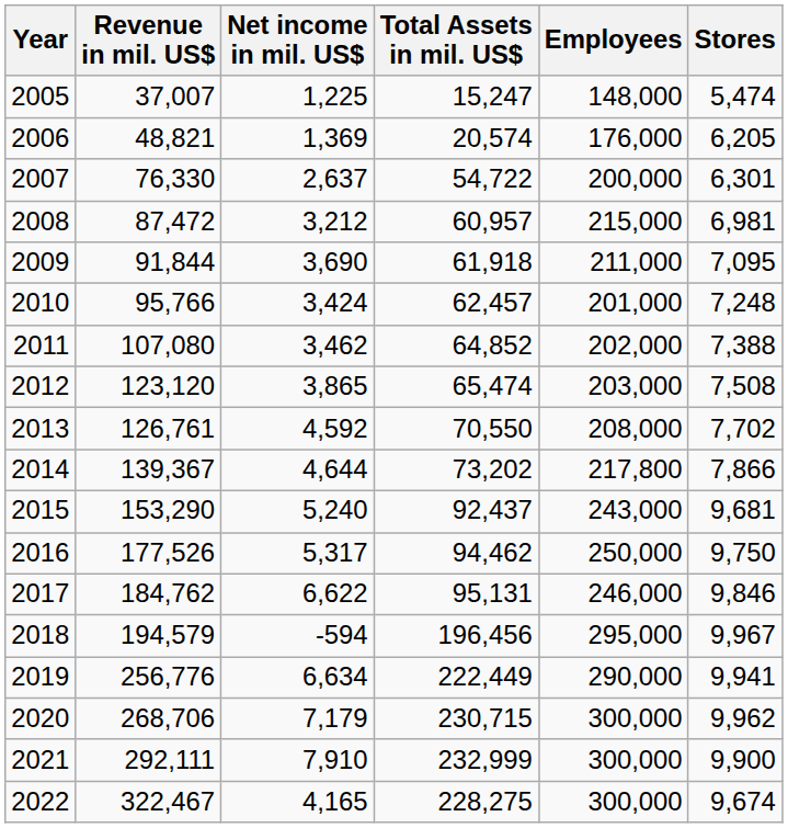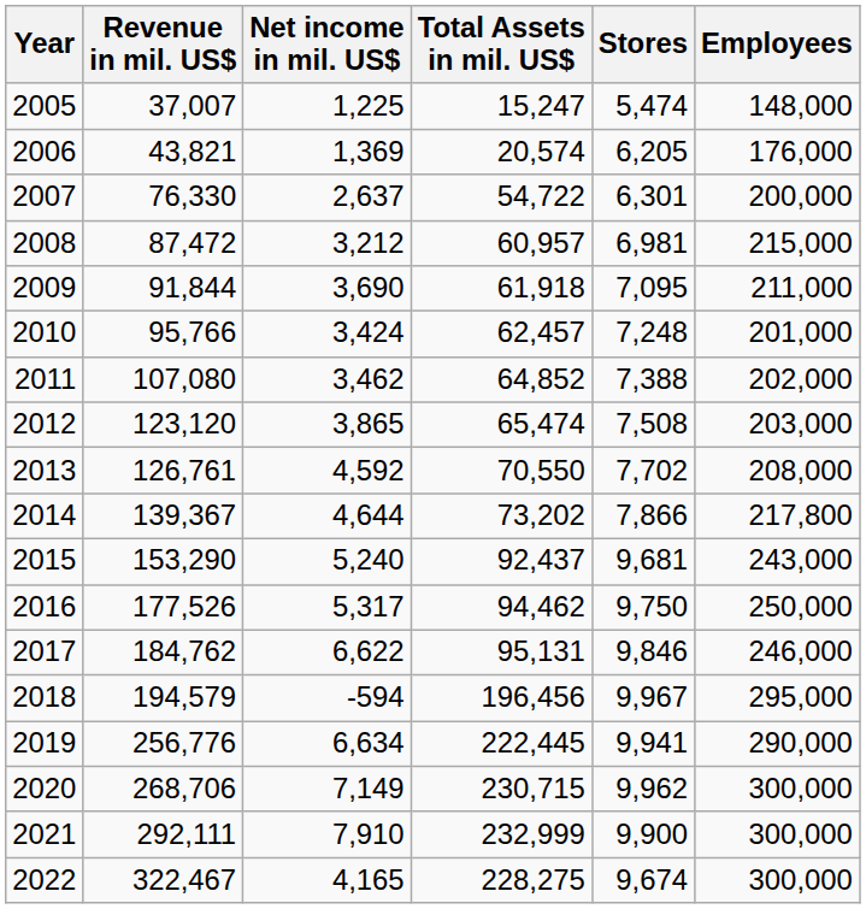 <table class="wikitable float-left" style="text-align: right;">
 <tr>
 <th>Year</th>
 <th>Revenue<br>in mil. US$</th>
 <th>Net income<br>in mil. US$</th>
 <th>Total Assets<br>in mil. US$</th>
+<th>Stores</th>
 <th>Employees</th>
-<th>Stores</th>
 </tr>
 <tr>
 <td>2005</td>
 <td>37,007</td>
 <td>1,225</td>
 <td>15,247</td>
+<td>5,474</td>
 <td>148,000</td>
-<td>5,474</td>
 </tr>
 <tr>
 <td>2006</td>
-<td>48,821</td>
+<td>43,821</td>
 <td>1,369</td>
 <td>20,574</td>
+<td>6,205</td>
 <td>176,000</td>
-<td>6,205</td>
 </tr>
 <tr>
 <td>2007</td>
 <td>76,330</td>
 <td>2,637</td>
 <td>54,722</td>
+<td>6,301</td>
 <td>200,000</td>
-<td>6,301</td>
 </tr>
 <tr>
 <td>2008</td>
 <td>87,472</td>
 <td>3,212</td>
 <td>60,957</td>
+<td>6,981</td>
 <td>215,000</td>
-<td>6,981</td>
 </tr>
 <tr>
 <td>2009</td>
 <td>91,844</td>
 <td>3,690</td>
 <td>61,918</td>
+<td>7,095</td>
 <td>211,000</td>
-<td>7,095</td>
 </tr>
 <tr>
 <td>2010</td>
 <td>95,766</td>
 <td>3,424</td>
 <td>62,457</td>
+<td>7,248</td>
 <td>201,000</td>
-<td>7,248</td>
 </tr>
 <tr>
 <td>2011</td>
 <td>107,080</td>
 <td>3,462</td>
 <td>64,852</td>
+<td>7,388</td>
 <td>202,000</td>
-<td>7,388</td>
 </tr>
 <tr>
 <td>2012</td>
 <td>123,120</td>
 <td>3,865</td>
 <td>65,474</td>
+<td>7,508</td>
 <td>203,000</td>
-<td>7,508</td>
 </tr>
 <tr>
 <td>2013</td>
 <td>126,761</td>
 <td>4,592</td>
 <td>70,550</td>
+<td>7,702</td>
 <td>208,000</td>
-<td>7,702</td>
 </tr>
 <tr>
 <td>2014</td>
 <td>139,367</td>
 <td>4,644</td>
 <td>73,202</td>
+<td>7,866</td>
 <td>217,800</td>
-<td>7,866</td>
 </tr>
 <tr>
 <td>2015</td>
 <td>153,290</td>
 <td>5,240</td>
 <td>92,437</td>
+<td>9,681</td>
 <td>243,000</td>
-<td>9,681</td>
 </tr>
 <tr>
 <td>2016</td>
 <td>177,526</td>
 <td>5,317</td>
 <td>94,462</td>
+<td>9,750</td>
 <td>250,000</td>
-<td>9,750</td>
 </tr>
 <tr>
 <td>2017</td>
 <td>184,762</td>
 <td>6,622</td>
 <td>95,131</td>
+<td>9,846</td>
 <td>246,000</td>
-<td>9,846</td>
 </tr>
 <tr>
 <td>2018</td>
 <td>194,579</td>
 <td>-594</td>
 <td>196,456</td>
+<td>9,967</td>
 <td>295,000</td>
-<td>9,967</td>
 </tr>
 <tr>
 <td>2019</td>
 <td>256,776</td>
 <td>6,634</td>
-<td>222,449</td>
+<td>222,445</td>
+<td>9,941</td>
 <td>290,000</td>
-<td>9,941</td>
 </tr>
 <tr>
 <td>2020</td>
 <td>268,706</td>
-<td>7,179</td>
+<td>7,149</td>
 <td>230,715</td>
+<td>9,962</td>
 <td>300,000</td>
-<td>9,962</td>
 </tr>
 <tr>
 <td>2021</td>
 <td>292,111</td>
 <td>7,910</td>
 <td>232,999</td>
+<td>9,900</td>
 <td>300,000</td>
-<td>9,900</td>
 </tr>
 <tr>
 <td>2022</td>
 <td>322,467</td>
 <td>4,165</td>
 <td>228,275</td>
+<td>9,674</td>
 <td>300,000</td>
-<td>9,674</td>
 </tr>
 </table>
